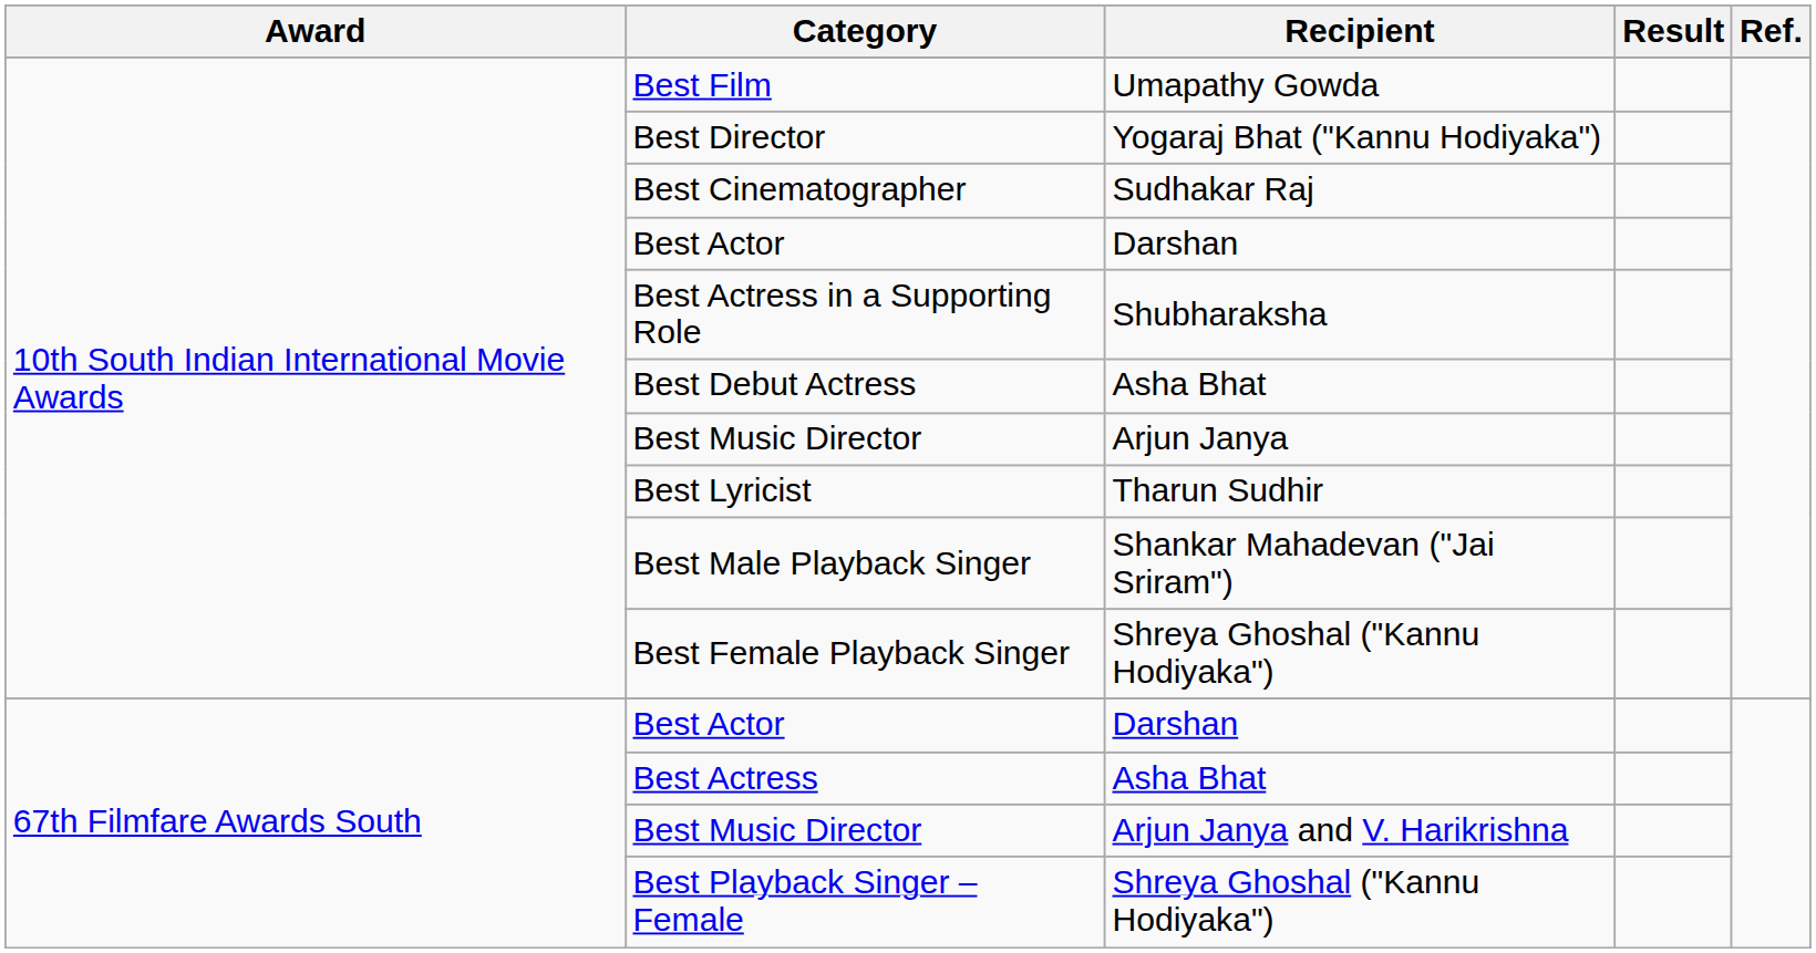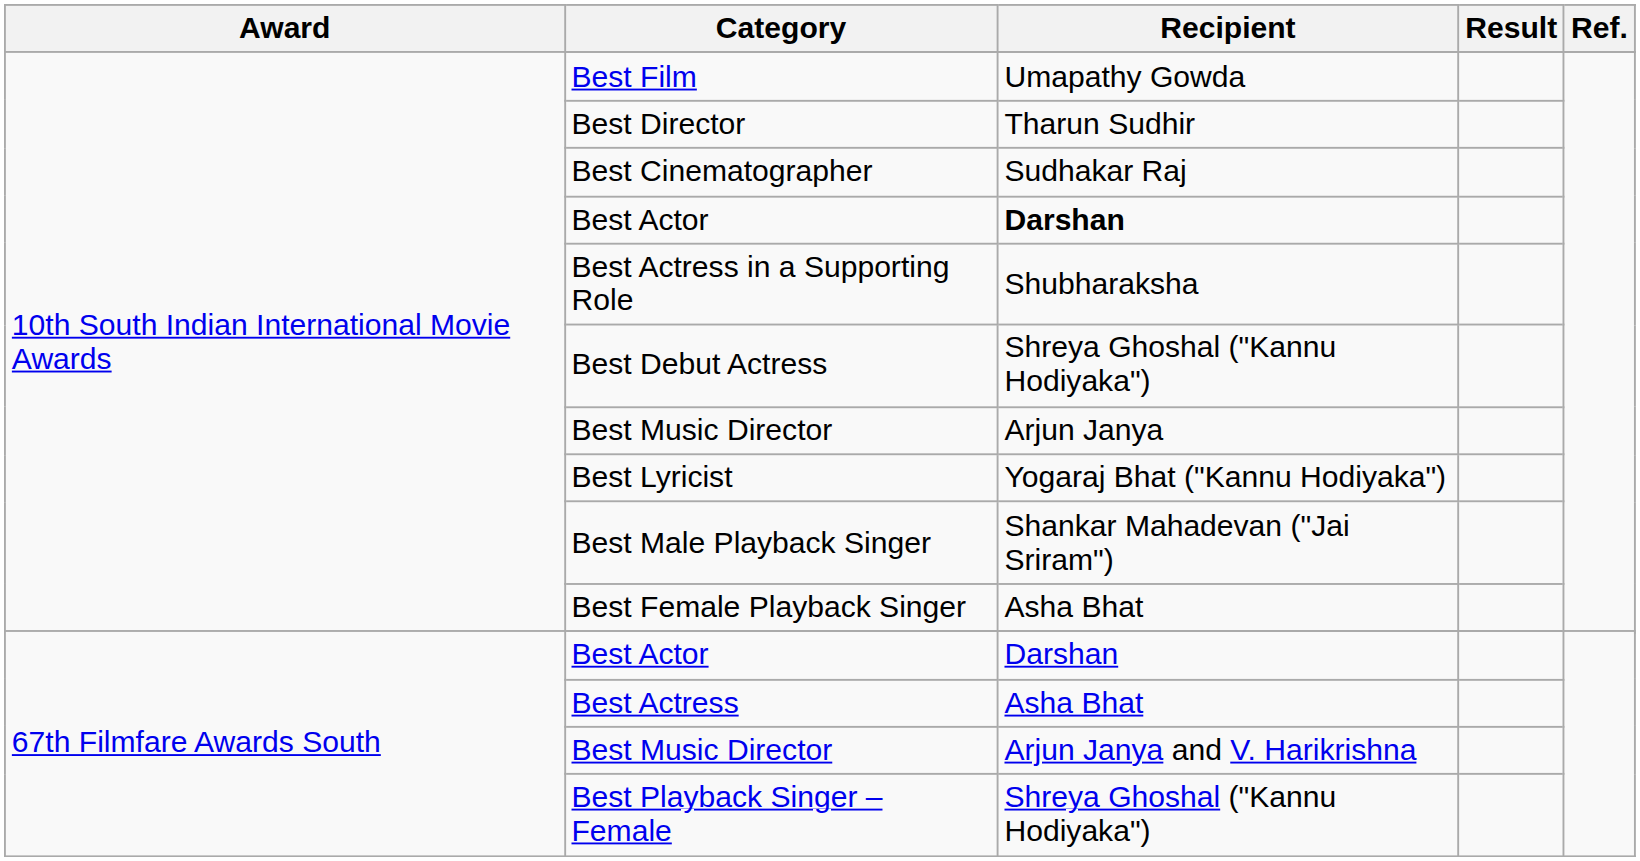 <table class="wikitable">
 <tr>
 <th>Award</th>
 <th>Category</th>
 <th>Recipient</th>
 <th>Result</th>
 <th>Ref.</th>
 </tr>
 <tr>
 <td rowspan=11><a href='#'>10th South Indian International Movie Awards</a></td>
 </tr>
 <tr>
 <td><a href='#'>Best Film</a></td>
 <td>Umapathy Gowda</td>
 <td></td>
 <td rowspan=11><br><br></td>
 </tr>
 <tr>
 <td>Best Director</td>
-<td>Yogaraj Bhat ("Kannu Hodiyaka")</td>
+<td>Tharun Sudhir</td>
 <td></td>
 </tr>
 <tr>
 <td>Best Cinematographer</td>
 <td>Sudhakar Raj</td>
 <td></td>
 </tr>
 <tr>
 <td>Best Actor</td>
-<td>Darshan</td>
+<td><strong>Darshan</strong></td>
 <td></td>
 </tr>
 <tr>
 <td>Best Actress in a Supporting Role</td>
 <td>Shubharaksha</td>
 <td></td>
 </tr>
 <tr>
 <td>Best Debut Actress</td>
-<td>Asha Bhat</td>
+<td>Shreya Ghoshal ("Kannu Hodiyaka")</td>
 <td></td>
 </tr>
 <tr>
 <td>Best Music Director</td>
 <td>Arjun Janya</td>
 <td></td>
 </tr>
 <tr>
 <td>Best Lyricist</td>
-<td>Tharun Sudhir</td>
+<td>Yogaraj Bhat ("Kannu Hodiyaka")</td>
 <td></td>
 </tr>
 <tr>
 <td>Best Male Playback Singer</td>
 <td>Shankar Mahadevan ("Jai Sriram")</td>
 <td></td>
 </tr>
 <tr>
 <td>Best Female Playback Singer</td>
-<td>Shreya Ghoshal ("Kannu Hodiyaka")</td>
+<td>Asha Bhat</td>
 <td></td>
 </tr>
 <tr>
 <td rowspan=5><a href='#'>67th Filmfare Awards South</a></td>
 </tr>
 <tr>
 <td><a href='#'>Best Actor</a></td>
 <td><a href='#'>Darshan</a></td>
 <td></td>
 <td rowspan=4></td>
 </tr>
 <tr>
 <td><a href='#'>Best Actress</a></td>
 <td><a href='#'>Asha Bhat</a></td>
 <td></td>
 </tr>
 <tr>
 <td><a href='#'>Best Music Director</a></td>
 <td><a href='#'>Arjun Janya</a> and <a href='#'>V. Harikrishna</a></td>
 <td></td>
 </tr>
 <tr>
 <td><a href='#'>Best Playback Singer – Female</a></td>
 <td><a href='#'>Shreya Ghoshal</a> ("Kannu Hodiyaka")</td>
 <td></td>
 </tr>
 <tr>
 </tr>
 </table>
